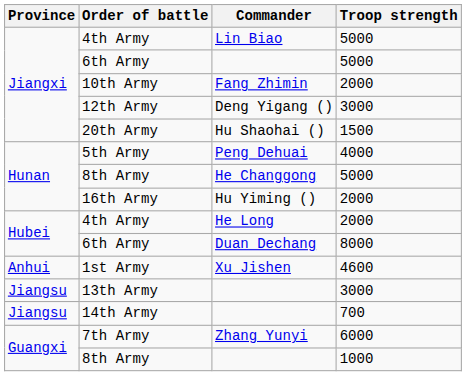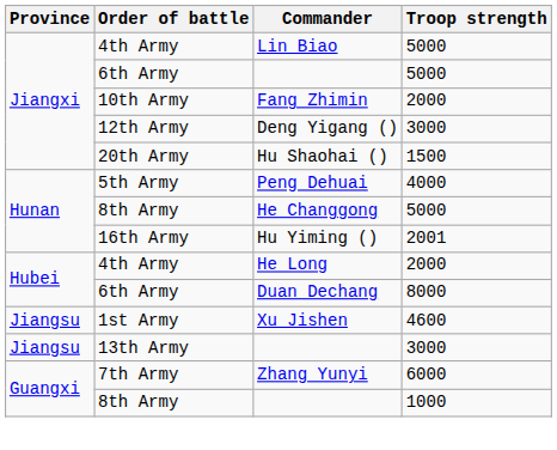 <table class="wikitable mw-collapsible autocollapse">
 <tr>
 <th>Province</th>
 <th>Order of battle</th>
 <th>Commander</th>
 <th>Troop strength</th>
 </tr>
 <tr>
 <td rowspan="5"><a href='#'>Jiangxi</a></td>
 <td>4th Army</td>
 <td><a href='#'>Lin Biao</a></td>
 <td>5000</td>
 </tr>
 <tr>
 <td>6th Army</td>
 <td></td>
 <td>5000</td>
 </tr>
 <tr>
 <td>10th Army</td>
 <td><a href='#'>Fang Zhimin</a></td>
 <td>2000</td>
 </tr>
 <tr>
 <td>12th Army</td>
 <td>Deng Yigang ()</td>
 <td>3000</td>
 </tr>
 <tr>
 <td>20th Army</td>
 <td>Hu Shaohai ()</td>
 <td>1500</td>
 </tr>
 <tr>
 <td rowspan="3"><a href='#'>Hunan</a></td>
 <td>5th Army</td>
 <td><a href='#'>Peng Dehuai</a></td>
 <td>4000</td>
 </tr>
 <tr>
 <td>8th Army</td>
 <td><a href='#'>He Changgong</a></td>
 <td>5000</td>
 </tr>
 <tr>
 <td>16th Army</td>
 <td>Hu Yiming ()</td>
-<td>2000</td>
+<td>2001</td>
 </tr>
 <tr>
 <td rowspan="2"><a href='#'>Hubei</a></td>
 <td>4th Army</td>
 <td><a href='#'>He Long</a></td>
 <td>2000</td>
 </tr>
 <tr>
 <td>6th Army</td>
 <td><a href='#'>Duan Dechang</a></td>
 <td>8000</td>
 </tr>
 <tr>
-<td rowspan="1"><a href='#'>Anhui</a></td>
+<td rowspan="1"><a href='#'>Jiangsu</a></td>
 <td>1st Army</td>
 <td><a href='#'>Xu Jishen</a></td>
 <td>4600</td>
 </tr>
 <tr>
 <td rowspan="1"><a href='#'>Jiangsu</a></td>
 <td>13th Army</td>
 <td></td>
 <td>3000</td>
-</tr>
-<tr>
-<td rowspan="1"><a href='#'>Jiangsu</a></td>
-<td>14th Army</td>
-<td></td>
-<td>700</td>
 </tr>
 <tr>
 <td rowspan="2"><a href='#'>Guangxi</a></td>
 <td>7th Army</td>
 <td><a href='#'>Zhang Yunyi</a></td>
 <td>6000</td>
 </tr>
 <tr>
 <td>8th Army</td>
 <td></td>
 <td>1000</td>
 </tr>
 </table>
